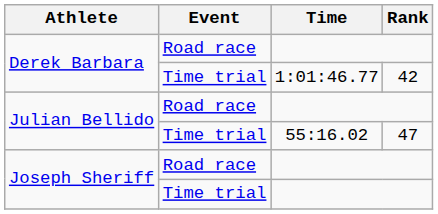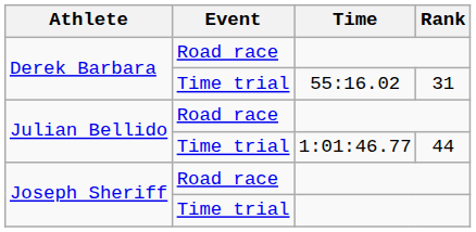 <table class=wikitable style="font-size:90%;">
 <tr>
 <th>Athlete</th>
 <th>Event</th>
 <th>Time</th>
 <th>Rank</th>
 </tr>
 <tr align=center>
 <td align=left rowspan=2><a href='#'>Derek Barbara</a></td>
 <td align=left><a href='#'>Road race</a></td>
 <td colspan=2></td>
 </tr>
 <tr align=center>
 <td align=left><a href='#'>Time trial</a></td>
-<td>1:01:46.77</td>
-<td>42</td>
+<td>55:16.02</td>
+<td>31</td>
 </tr>
 <tr align=center>
 <td align=left rowspan=2><a href='#'>Julian Bellido</a></td>
 <td align=left><a href='#'>Road race</a></td>
 <td colspan=2></td>
 </tr>
 <tr align=center>
 <td align=left><a href='#'>Time trial</a></td>
-<td>55:16.02</td>
-<td>47</td>
+<td>1:01:46.77</td>
+<td>44</td>
 </tr>
 <tr align=center>
 <td align=left rowspan=2><a href='#'>Joseph Sheriff</a></td>
 <td align=left><a href='#'>Road race</a></td>
 <td colspan=2></td>
 </tr>
 <tr align=center>
 <td align=left><a href='#'>Time trial</a></td>
 <td colspan=2></td>
 </tr>
 </table>
